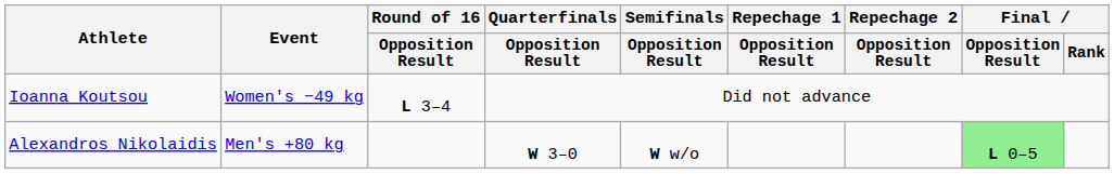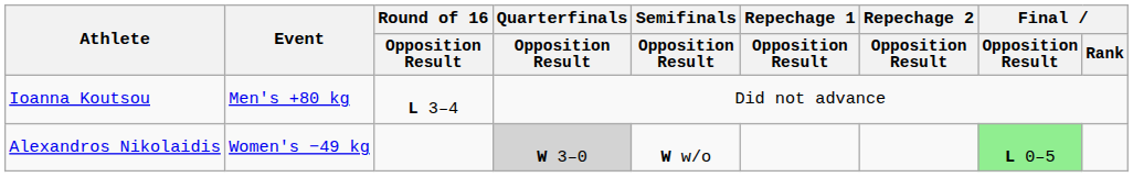 <table class="wikitable" style="font-size:90%">
 <tr>
 <th rowspan="2">Athlete</th>
 <th rowspan="2">Event</th>
 <th>Round of 16</th>
 <th>Quarterfinals</th>
 <th>Semifinals</th>
 <th>Repechage 1</th>
 <th>Repechage 2</th>
 <th colspan=2>Final / </th>
 </tr>
 <tr style="font-size:95%">
 <th>Opposition<br>Result</th>
 <th>Opposition<br>Result</th>
 <th>Opposition<br>Result</th>
 <th>Opposition<br>Result</th>
 <th>Opposition<br>Result</th>
 <th>Opposition<br>Result</th>
 <th>Rank</th>
 </tr>
 <tr align=center>
 <td align=left><a href='#'>Ioanna Koutsou</a></td>
-<td align=left><a href='#'>Women's −49 kg</a></td>
+<td align=left><a href='#'>Men's +80 kg</a></td>
 <td><br><strong>L</strong> 3–4</td>
 <td colspan=6>Did not advance</td>
 </tr>
 <tr align=center>
 <td align=left><a href='#'>Alexandros Nikolaidis</a></td>
-<td align=left><a href='#'>Men's +80 kg</a></td>
+<td align=left><a href='#'>Women's −49 kg</a></td>
 <td></td>
-<td><br><strong>W</strong> 3–0</td>
+<td style="background: lightgrey;"><br><strong>W</strong> 3–0</td>
 <td><br><strong>W</strong> w/o</td>
 <td></td>
 <td></td>
 <td style="background: lightgreen;"><br><strong>L</strong> 0–5</td>
 <td align=center=></td>
 </tr>
 </table>
